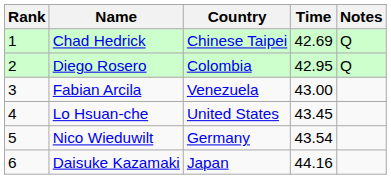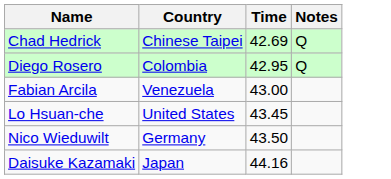 <table class="wikitable" style="font-size:95%" style="text-align:center; width:35em;">
 <tr>
-<th>Rank</th>
 <th>Name</th>
 <th>Country</th>
 <th>Time</th>
 <th>Notes</th>
 </tr>
 <tr bgcolor=ccffcc>
-<td>1</td>
 <td align=left><a href='#'>Chad Hedrick</a></td>
 <td align="left"> <a href='#'>Chinese Taipei</a></td>
 <td>42.69</td>
 <td>Q</td>
 </tr>
 <tr bgcolor=ccffcc>
-<td>2</td>
 <td align=left><a href='#'>Diego Rosero</a></td>
 <td align="left"> <a href='#'>Colombia</a></td>
 <td>42.95</td>
 <td>Q</td>
 </tr>
 <tr>
-<td>3</td>
 <td align=left><a href='#'>Fabian Arcila</a></td>
 <td align="left"> <a href='#'>Venezuela</a></td>
 <td>43.00</td>
 <td></td>
 </tr>
 <tr>
-<td>4</td>
 <td align=left><a href='#'>Lo Hsuan-che</a></td>
 <td align="left"> <a href='#'>United States</a></td>
 <td>43.45</td>
 <td></td>
 </tr>
 <tr>
-<td>5</td>
 <td align=left><a href='#'>Nico Wieduwilt</a></td>
 <td align="left"> <a href='#'>Germany</a></td>
-<td>43.54</td>
+<td>43.50</td>
 <td></td>
 </tr>
 <tr>
-<td>6</td>
 <td align=left><a href='#'>Daisuke Kazamaki</a></td>
 <td align="left"> <a href='#'>Japan</a></td>
 <td>44.16</td>
 <td></td>
 </tr>
 </table>
